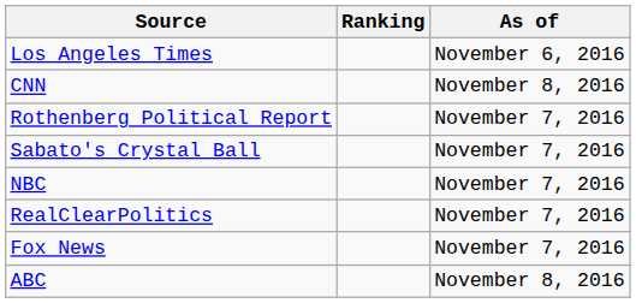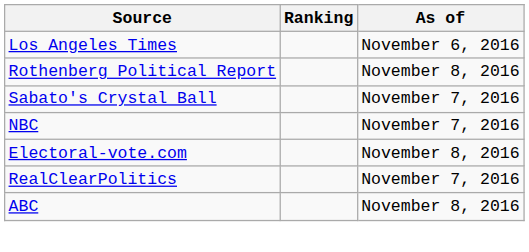 <table class="wikitable" style="text-align:center">
 <tr>
 <th>Source</th>
 <th>Ranking</th>
 <th>As of</th>
 </tr>
 <tr>
 <td align="left"><a href='#'>Los Angeles Times</a></td>
 <td></td>
 <td>November 6, 2016</td>
 </tr>
 <tr>
-<td align="left"><a href='#'>CNN</a></td>
+<td align=left><a href='#'>Rothenberg Political Report</a></td>
 <td></td>
 <td>November 8, 2016</td>
-</tr>
-<tr>
-<td align=left><a href='#'>Rothenberg Political Report</a></td>
-<td></td>
-<td>November 7, 2016</td>
 </tr>
 <tr>
 <td align="left"><a href='#'>Sabato's Crystal Ball</a></td>
 <td></td>
 <td>November 7, 2016</td>
 </tr>
 <tr>
 <td align="left"><a href='#'>NBC</a></td>
 <td></td>
 <td>November 7, 2016</td>
 </tr>
 <tr>
-<td align="left"><a href='#'>RealClearPolitics</a></td>
+<td align="left"><a href='#'>Electoral-vote.com</a></td>
 <td></td>
-<td>November 7, 2016</td>
+<td>November 8, 2016</td>
 </tr>
 <tr>
-<td align="left"><a href='#'>Fox News</a></td>
+<td align="left"><a href='#'>RealClearPolitics</a></td>
 <td></td>
 <td>November 7, 2016</td>
 </tr>
 <tr>
 <td align="left"><a href='#'>ABC</a></td>
 <td></td>
 <td>November 8, 2016</td>
 </tr>
 </table>
